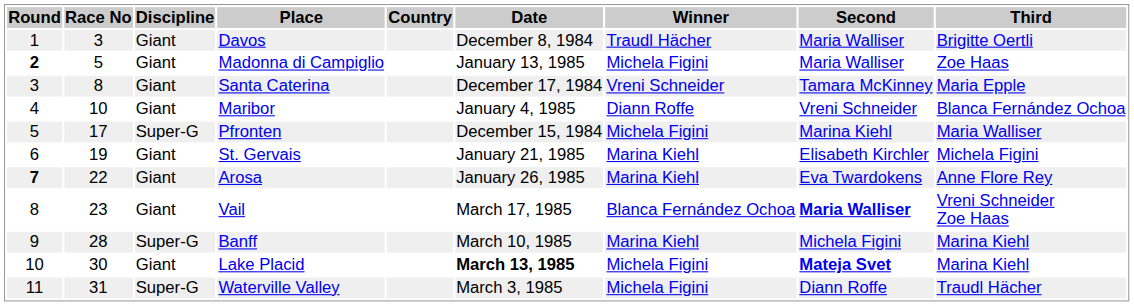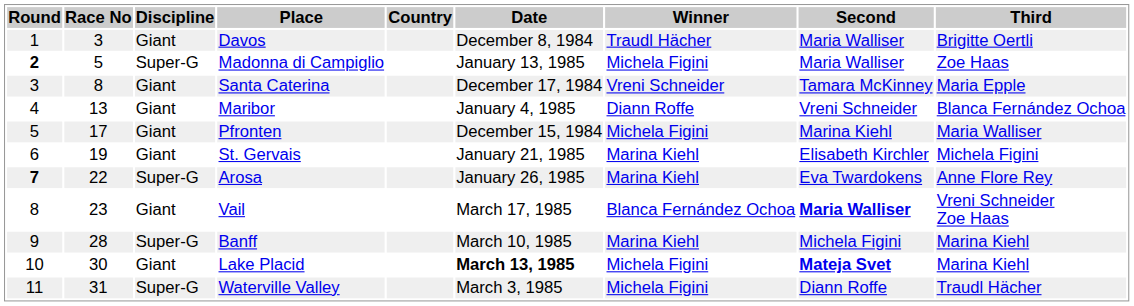 <table border="0" style="border: 1px solid #999; background-color:#FFFFFF; text-align:center">
 <tr align="center" bgcolor="#CCCCCC">
 <th>Round</th>
 <th>Race No</th>
 <th>Discipline</th>
 <th>Place</th>
 <th>Country</th>
 <th>Date</th>
 <th>Winner</th>
 <th>Second</th>
 <th>Third</th>
 </tr>
 <tr bgcolor="#EFEFEF">
 <td>1</td>
 <td>3</td>
 <td align="left">Giant</td>
 <td align="left"><a href='#'>Davos</a></td>
 <td align="left"></td>
 <td align="left">December 8, 1984</td>
 <td align="left"> <a href='#'>Traudl Hächer</a></td>
 <td align="left"> <a href='#'>Maria Walliser</a></td>
 <td align="left"> <a href='#'>Brigitte Oertli</a></td>
 </tr>
 <tr>
 <td><strong>2</strong></td>
 <td>5</td>
-<td align="left">Giant</td>
+<td align="left">Super-G</td>
 <td align="left"><a href='#'>Madonna di Campiglio</a></td>
 <td align="left"></td>
 <td align="left">January 13, 1985</td>
 <td align="left"> <a href='#'>Michela Figini</a></td>
 <td align="left"> <a href='#'>Maria Walliser</a></td>
 <td align="left"> <a href='#'>Zoe Haas</a></td>
 </tr>
 <tr bgcolor="#EFEFEF">
 <td>3</td>
 <td>8</td>
 <td align="left">Giant</td>
 <td align="left"><a href='#'>Santa Caterina</a></td>
 <td align="left"></td>
 <td align="left">December 17, 1984</td>
 <td align="left"> <a href='#'>Vreni Schneider</a></td>
 <td align="left"> <a href='#'>Tamara McKinney</a></td>
 <td align="left"> <a href='#'>Maria Epple</a></td>
 </tr>
 <tr>
 <td>4</td>
-<td>10</td>
+<td>13</td>
 <td align="left">Giant</td>
 <td align="left"><a href='#'>Maribor</a></td>
 <td align="left"></td>
 <td align="left">January 4, 1985</td>
 <td align="left"> <a href='#'>Diann Roffe</a></td>
 <td align="left"> <a href='#'>Vreni Schneider</a></td>
 <td align="left"> <a href='#'>Blanca Fernández Ochoa</a></td>
 </tr>
 <tr bgcolor="#EFEFEF">
 <td>5</td>
 <td>17</td>
-<td align="left">Super-G</td>
+<td align="left">Giant</td>
 <td align="left"><a href='#'>Pfronten</a></td>
 <td align="left"></td>
 <td align="left">December 15, 1984</td>
 <td align="left"> <a href='#'>Michela Figini</a></td>
 <td align="left"> <a href='#'>Marina Kiehl</a></td>
 <td align="left"> <a href='#'>Maria Walliser</a></td>
 </tr>
 <tr>
 <td>6</td>
 <td>19</td>
 <td align="left">Giant</td>
 <td align="left"><a href='#'>St. Gervais</a></td>
 <td align="left"></td>
 <td align="left">January 21, 1985</td>
 <td align="left"> <a href='#'>Marina Kiehl</a></td>
 <td align="left"> <a href='#'>Elisabeth Kirchler</a></td>
 <td align="left"> <a href='#'>Michela Figini</a></td>
 </tr>
 <tr bgcolor="#EFEFEF">
 <td><strong>7</strong></td>
 <td>22</td>
-<td align="left">Giant</td>
+<td align="left">Super-G</td>
 <td align="left"><a href='#'>Arosa</a></td>
 <td align="left"></td>
 <td align="left">January 26, 1985</td>
 <td align="left"> <a href='#'>Marina Kiehl</a></td>
 <td align="left"> <a href='#'>Eva Twardokens</a></td>
 <td align="left"> <a href='#'>Anne Flore Rey</a></td>
 </tr>
 <tr>
 <td>8</td>
 <td>23</td>
 <td align="left">Giant</td>
 <td align="left"><a href='#'>Vail</a></td>
 <td align="left"></td>
 <td align="left">March 17, 1985</td>
 <td align="left"> <a href='#'>Blanca Fernández Ochoa</a></td>
 <td align="left"><strong> <a href='#'>Maria Walliser</a></strong></td>
 <td align="left"> <a href='#'>Vreni Schneider</a><br> <a href='#'>Zoe Haas</a></td>
 </tr>
 <tr bgcolor="#EFEFEF">
 <td>9</td>
 <td>28</td>
 <td align="left">Super-G</td>
 <td align="left"><a href='#'>Banff</a></td>
 <td align="left"></td>
 <td align="left">March 10, 1985</td>
 <td align="left"> <a href='#'>Marina Kiehl</a></td>
 <td align="left"> <a href='#'>Michela Figini</a></td>
 <td align="left"> <a href='#'>Marina Kiehl</a></td>
 </tr>
 <tr>
 <td>10</td>
 <td>30</td>
 <td align="left">Giant</td>
 <td align="left"><a href='#'>Lake Placid</a></td>
 <td align="left"></td>
 <td align="left"><strong>March 13, 1985</strong></td>
 <td align="left"> <a href='#'>Michela Figini</a></td>
 <td align="left"><strong> <a href='#'>Mateja Svet</a></strong></td>
 <td align="left"> <a href='#'>Marina Kiehl</a></td>
 </tr>
 <tr bgcolor="#EFEFEF">
 <td>11</td>
 <td>31</td>
 <td align="left">Super-G</td>
 <td align="left"><a href='#'>Waterville Valley</a></td>
 <td align="left"></td>
 <td align="left">March 3, 1985</td>
 <td align="left"> <a href='#'>Michela Figini</a></td>
 <td align="left"> <a href='#'>Diann Roffe</a></td>
 <td align="left"> <a href='#'>Traudl Hächer</a></td>
 </tr>
 </table>
